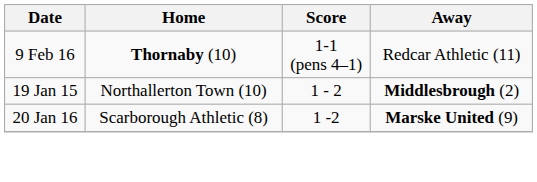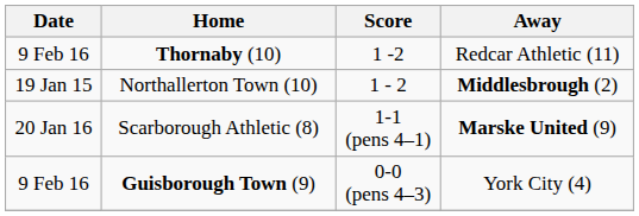 <table class="wikitable " style="text-align:center; width:80%;">
 <tr>
 <th>Date</th>
 <th>Home</th>
 <th>Score</th>
 <th>Away</th>
 </tr>
 <tr>
 <td>9 Feb 16</td>
 <td><strong>Thornaby</strong> (10)</td>
-<td>1-1<br>(pens 4–1)</td>
+<td>1 -2</td>
 <td>Redcar Athletic (11)</td>
 </tr>
 <tr>
 <td>19 Jan 15</td>
 <td>Northallerton Town (10)</td>
 <td>1 - 2</td>
 <td><strong>Middlesbrough</strong> (2)</td>
 </tr>
 <tr>
 <td>20 Jan 16</td>
 <td>Scarborough Athletic (8)</td>
-<td>1 -2</td>
+<td>1-1<br>(pens 4–1)</td>
 <td><strong>Marske United</strong> (9)</td>
+</tr>
+<tr>
+<td>9 Feb 16</td>
+<td><strong>Guisborough Town </strong>(9)</td>
+<td>0-0<br>(pens 4–3)</td>
+<td>York City (4)</td>
 </tr>
 <tr>
 </tr>
 </table>
